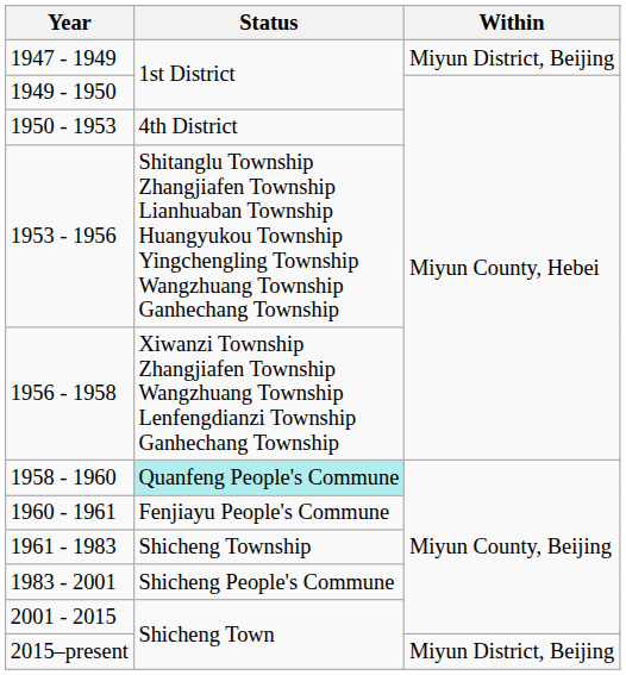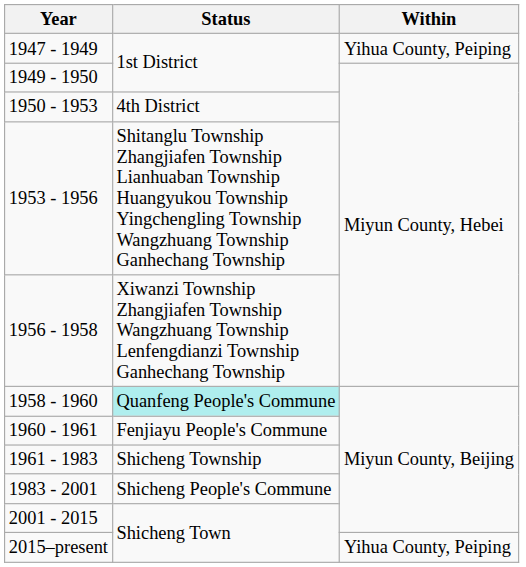 <table class="wikitable">
 <tr>
 <th>Year</th>
 <th>Status</th>
 <th>Within</th>
 </tr>
 <tr>
 <td>1947 - 1949</td>
 <td rowspan="2">1st District</td>
-<td>Miyun District, Beijing</td>
+<td>Yihua County, Peiping</td>
 </tr>
 <tr>
 <td>1949 - 1950</td>
 <td rowspan="4">Miyun County, Hebei</td>
 </tr>
 <tr>
 <td>1950 - 1953</td>
 <td>4th District</td>
 </tr>
 <tr>
 <td>1953 - 1956</td>
 <td>Shitanglu Township<br>Zhangjiafen Township<br>Lianhuaban Township<br>Huangyukou Township<br>Yingchengling Township<br>Wangzhuang Township<br>Ganhechang Township</td>
 </tr>
 <tr>
 <td>1956 - 1958</td>
 <td>Xiwanzi Township<br>Zhangjiafen Township<br>Wangzhuang Township<br>Lenfengdianzi Township<br>Ganhechang Township</td>
 </tr>
 <tr>
 <td>1958 - 1960</td>
 <td style="background: paleturquoise;">Quanfeng People's Commune</td>
 <td rowspan="5">Miyun County, Beijing</td>
 </tr>
 <tr>
 <td>1960 - 1961</td>
 <td>Fenjiayu People's Commune</td>
 </tr>
 <tr>
 <td>1961 - 1983</td>
 <td>Shicheng Township</td>
 </tr>
 <tr>
 <td>1983 - 2001</td>
 <td>Shicheng People's Commune</td>
 </tr>
 <tr>
 <td>2001 - 2015</td>
 <td rowspan="2">Shicheng Town</td>
 </tr>
 <tr>
 <td>2015–present</td>
-<td>Miyun District, Beijing</td>
+<td>Yihua County, Peiping</td>
 </tr>
 </table>
